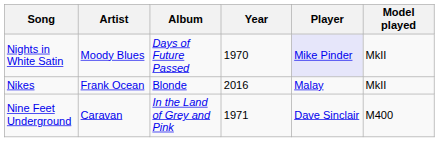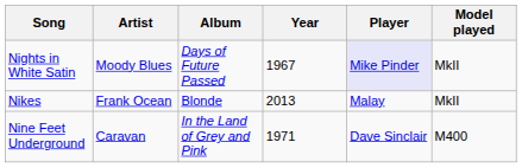 <table class="wikitable" style="width:100%">
 <tr>
 <th style="width:100px;">Song</th>
 <th style="width:100px;">Artist</th>
 <th style="width:100px;">Album</th>
 <th style="width:100px;">Year</th>
 <th style="width:100px;">Player</th>
 <th style="width:100px;">Model played</th>
 </tr>
 <tr>
 <td><a href='#'>Nights in White Satin</a></td>
 <td><a href='#'>Moody Blues</a></td>
 <td><em><a href='#'>Days of Future Passed</a></em></td>
-<td>1970</td>
+<td>1967</td>
 <td style="background: lavender;"><a href='#'>Mike Pinder</a></td>
 <td>MkII</td>
 </tr>
 <tr>
 <td><a href='#'>Nikes</a></td>
 <td><a href='#'>Frank Ocean</a></td>
 <td><a href='#'>Blonde</a></td>
-<td>2016</td>
+<td>2013</td>
 <td><a href='#'>Malay</a></td>
 <td>MkII</td>
 </tr>
 <tr>
 <td><a href='#'>Nine Feet Underground</a></td>
 <td><a href='#'>Caravan</a></td>
 <td><em><a href='#'>In the Land of Grey and Pink</a></em></td>
 <td>1971</td>
 <td><a href='#'>Dave Sinclair</a></td>
 <td>M400</td>
 </tr>
 </table>
